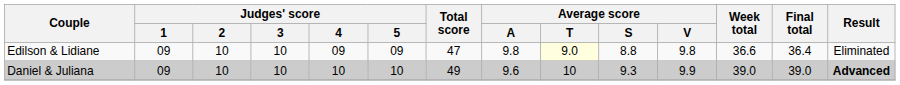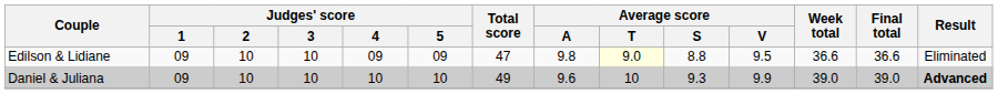 <table class="wikitable" style="font-size:90%; line-height:16px; text-align:center" width="85%">
 <tr>
 <th rowspan=2 width=150>Couple</th>
 <th colspan=5 width=185>Judges' score</th>
 <th rowspan=2 width=060>Total score</th>
 <th colspan=4 width=148>Average score</th>
 <th rowspan=2 width=060>Week total</th>
 <th rowspan=2 width=060>Final total</th>
 <th rowspan=2 width=075>Result</th>
 </tr>
 <tr>
 <th>1</th>
 <th>2</th>
 <th>3</th>
 <th>4</th>
 <th>5</th>
 <th>A</th>
 <th>T</th>
 <th>S</th>
 <th>V</th>
 </tr>
 <tr>
 <td align="left">Edilson & Lidiane</td>
 <td>09</td>
 <td>10</td>
 <td>10</td>
 <td>09</td>
 <td>09</td>
 <td>47</td>
 <td>9.8</td>
 <td style="background: lightyellow;">9.0</td>
 <td>8.8</td>
-<td>9.8</td>
+<td>9.5</td>
 <td>36.6</td>
-<td>36.4</td>
+<td>36.6</td>
 <td>Eliminated</td>
 </tr>
 <tr bgcolor="CCCCCC">
 <td align="left">Daniel & Juliana</td>
 <td>09</td>
 <td>10</td>
 <td>10</td>
 <td>10</td>
 <td>10</td>
 <td>49</td>
 <td>9.6</td>
 <td>10</td>
 <td>9.3</td>
 <td>9.9</td>
 <td>39.0</td>
 <td>39.0</td>
 <td><strong>Advanced</strong></td>
 </tr>
 <tr>
 </tr>
 </table>
